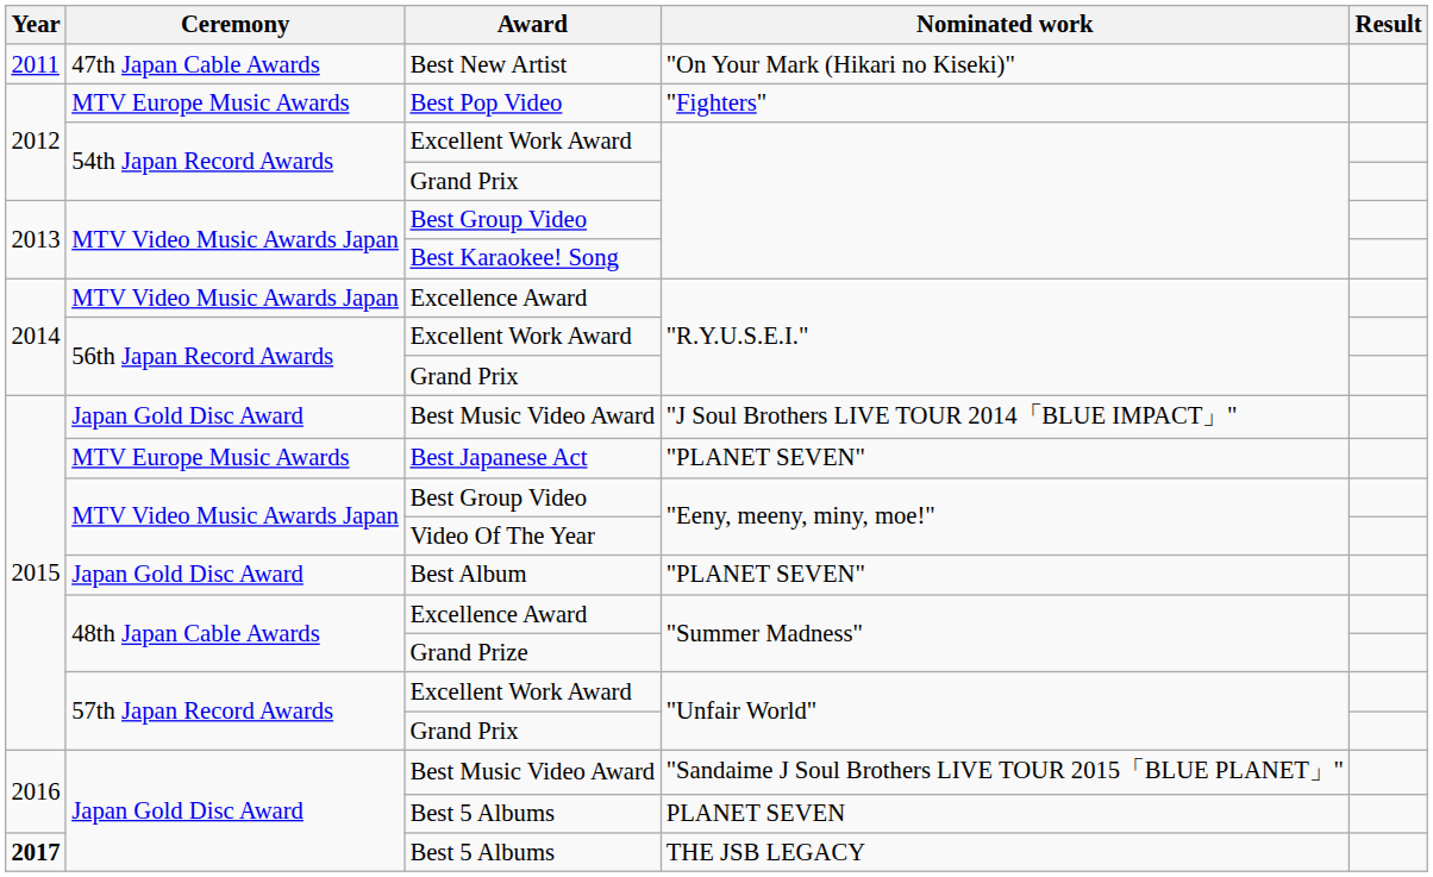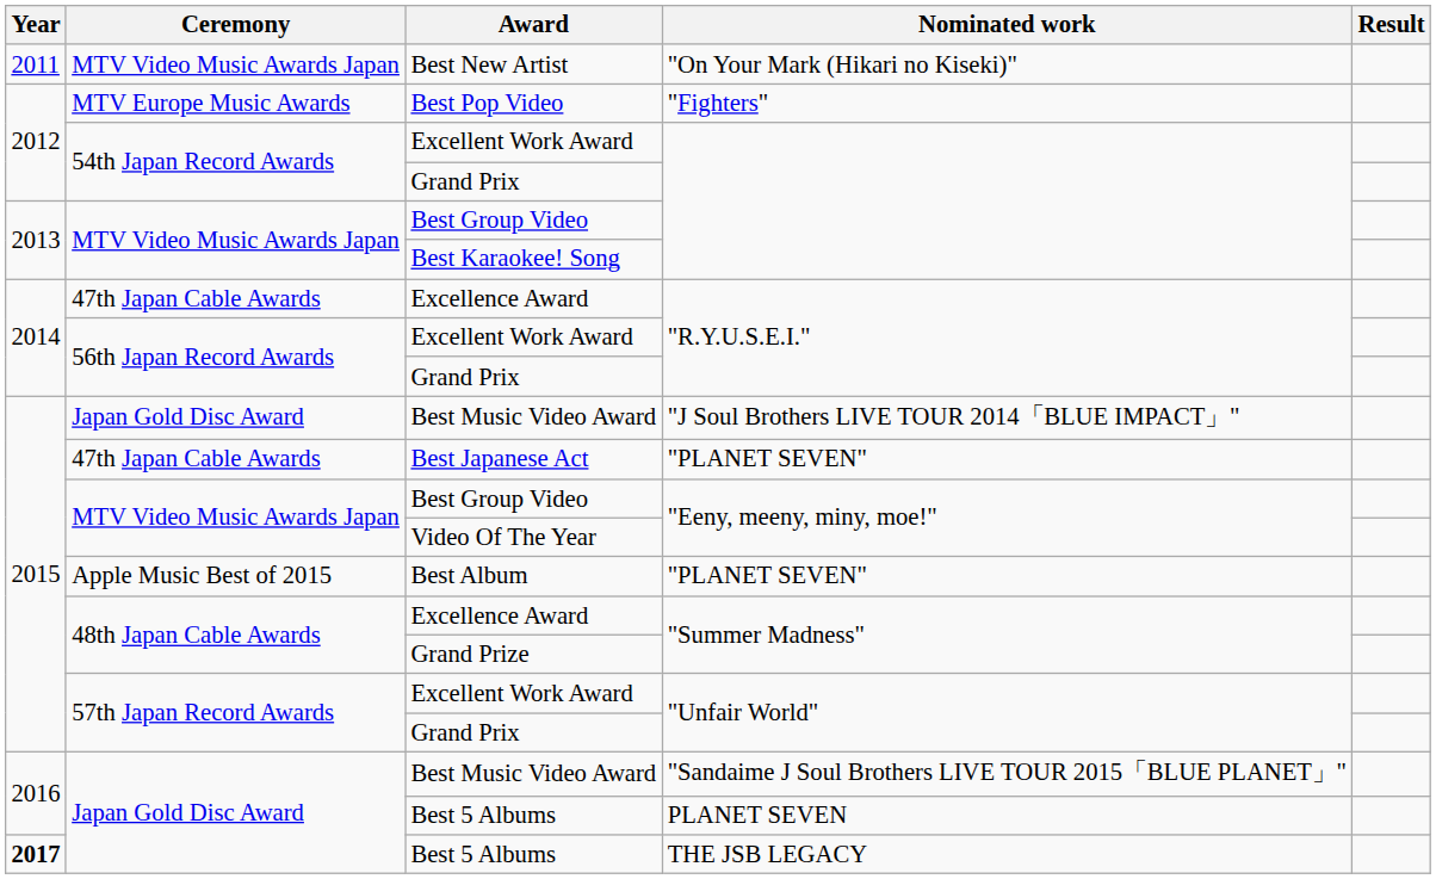 <table class="wikitable">
 <tr>
 <th>Year</th>
 <th>Ceremony</th>
 <th>Award</th>
 <th>Nominated work</th>
 <th>Result</th>
 </tr>
 <tr>
 <td><a href='#'>2011</a></td>
-<td>47th <a href='#'>Japan Cable Awards</a></td>
+<td><a href='#'>MTV Video Music Awards Japan</a></td>
 <td>Best New Artist</td>
 <td>"On Your Mark (Hikari no Kiseki)"</td>
 <td></td>
 </tr>
 <tr>
 <td rowspan=3>2012</td>
 <td><a href='#'>MTV Europe Music Awards</a></td>
 <td><a href='#'>Best Pop Video</a></td>
 <td>"<a href='#'>Fighters</a>"</td>
 <td></td>
 </tr>
 <tr>
 <td rowspan="2">54th <a href='#'>Japan Record Awards</a></td>
 <td>Excellent Work Award</td>
 <td rowspan="4"></td>
 <td></td>
 </tr>
 <tr>
 <td>Grand Prix</td>
 <td></td>
 </tr>
 <tr>
 <td rowspan=2>2013</td>
 <td rowspan="2"><a href='#'>MTV Video Music Awards Japan</a></td>
 <td><a href='#'>Best Group Video</a></td>
 <td></td>
 </tr>
 <tr>
 <td><a href='#'>Best Karaokee! Song</a></td>
 <td></td>
 </tr>
 <tr>
 <td rowspan=3>2014</td>
-<td><a href='#'>MTV Video Music Awards Japan</a></td>
+<td>47th <a href='#'>Japan Cable Awards</a></td>
 <td>Excellence Award</td>
 <td rowspan="3">"R.Y.U.S.E.I."</td>
 <td></td>
 </tr>
 <tr>
 <td rowspan="2">56th <a href='#'>Japan Record Awards</a></td>
 <td>Excellent Work Award</td>
 <td></td>
 </tr>
 <tr>
 <td>Grand Prix</td>
 <td></td>
 </tr>
 <tr>
 <td rowspan=9>2015</td>
 <td><a href='#'>Japan Gold Disc Award</a></td>
 <td>Best Music Video Award</td>
 <td>"J Soul Brothers LIVE TOUR 2014「BLUE IMPACT」"</td>
 <td></td>
 </tr>
 <tr>
-<td><a href='#'>MTV Europe Music Awards</a></td>
+<td>47th <a href='#'>Japan Cable Awards</a></td>
 <td><a href='#'>Best Japanese Act</a></td>
 <td>"PLANET SEVEN"</td>
 <td></td>
 </tr>
 <tr>
 <td rowspan="2"><a href='#'>MTV Video Music Awards Japan</a></td>
 <td>Best Group Video</td>
 <td rowspan="2">"Eeny, meeny, miny, moe!"</td>
 <td></td>
 </tr>
 <tr>
 <td>Video Of The Year</td>
 <td></td>
 </tr>
 <tr>
-<td><a href='#'>Japan Gold Disc Award</a></td>
+<td>Apple Music Best of 2015 </td>
 <td>Best Album</td>
 <td>"PLANET SEVEN"</td>
 <td></td>
 </tr>
 <tr>
 <td rowspan="2">48th <a href='#'>Japan Cable Awards</a></td>
 <td>Excellence Award</td>
 <td rowspan="2">"Summer Madness"</td>
 <td></td>
 </tr>
 <tr>
 <td>Grand Prize</td>
 <td></td>
 </tr>
 <tr>
 <td rowspan="2">57th <a href='#'>Japan Record Awards</a></td>
 <td>Excellent Work Award</td>
 <td rowspan="2">"Unfair World"</td>
 <td></td>
 </tr>
 <tr>
 <td>Grand Prix</td>
 <td></td>
 </tr>
 <tr>
 <td rowspan=2>2016</td>
 <td rowspan=3><a href='#'>Japan Gold Disc Award</a></td>
 <td>Best Music Video Award</td>
 <td>"Sandaime J Soul Brothers LIVE TOUR 2015「BLUE PLANET」"</td>
 <td></td>
 </tr>
 <tr>
 <td>Best 5 Albums</td>
 <td>PLANET SEVEN</td>
 <td></td>
 </tr>
 <tr>
 <td rowspan=1><strong>2017</strong></td>
 <td>Best 5 Albums</td>
 <td>THE JSB LEGACY</td>
 <td></td>
 </tr>
 </table>
